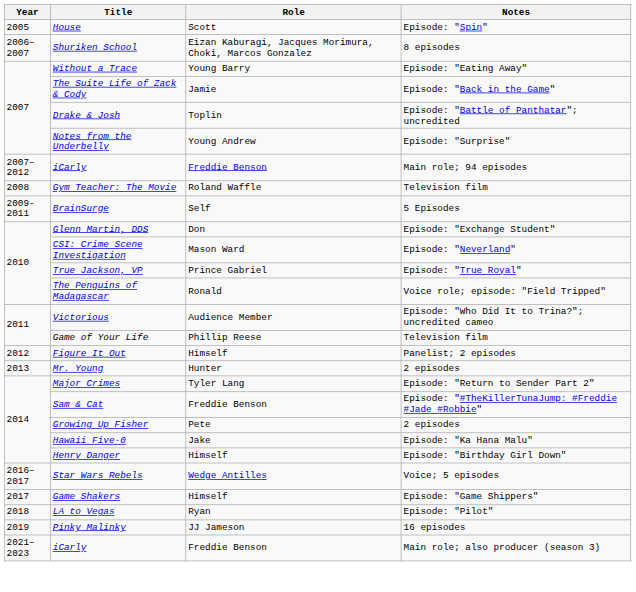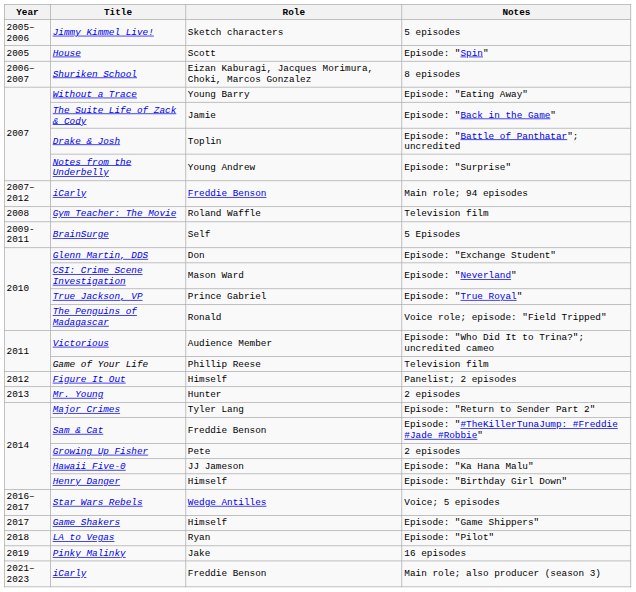 <table class="wikitable sortable">
 <tr>
 <th>Year</th>
 <th>Title</th>
 <th>Role</th>
 <th class="unsortable">Notes</th>
+</tr>
+<tr>
+<td>2005–2006</td>
+<td><em><a href='#'>Jimmy Kimmel Live!</a></em></td>
+<td>Sketch characters</td>
+<td>5 episodes</td>
 </tr>
 <tr>
 <td>2005</td>
 <td><em><a href='#'>House</a></em></td>
 <td>Scott</td>
 <td>Episode: "<a href='#'>Spin</a>"</td>
 </tr>
 <tr>
 <td>2006–2007</td>
 <td><em><a href='#'>Shuriken School</a></em></td>
 <td>Eizan Kaburagi, Jacques Morimura, Choki, Marcos Gonzalez</td>
 <td>8 episodes</td>
 </tr>
 <tr>
 <td rowspan=4>2007</td>
 <td><em><a href='#'>Without a Trace</a></em></td>
 <td>Young Barry</td>
 <td>Episode: "Eating Away"</td>
 </tr>
 <tr>
 <td><em><a href='#'>The Suite Life of Zack & Cody</a></em></td>
 <td>Jamie</td>
 <td>Episode: "<a href='#'>Back in the Game</a>"</td>
 </tr>
 <tr>
 <td><em><a href='#'>Drake & Josh</a></em></td>
 <td>Toplin</td>
 <td>Episode: "<a href='#'>Battle of Panthatar</a>"; uncredited</td>
 </tr>
 <tr>
 <td><em><a href='#'>Notes from the Underbelly</a></em></td>
 <td>Young Andrew</td>
 <td>Episode: "Surprise"</td>
 </tr>
 <tr>
 <td>2007–2012</td>
 <td><em><a href='#'>iCarly</a></em></td>
 <td><a href='#'>Freddie Benson</a></td>
 <td>Main role; 94 episodes</td>
 </tr>
 <tr>
 <td>2008</td>
 <td><em><a href='#'>Gym Teacher: The Movie</a></em></td>
 <td>Roland Waffle</td>
 <td>Television film</td>
 </tr>
 <tr>
 <td>2009-2011</td>
 <td><em><a href='#'>BrainSurge</a></em></td>
 <td>Self</td>
 <td>5 Episodes</td>
 </tr>
 <tr>
 <td rowspan=4>2010</td>
 <td><em><a href='#'>Glenn Martin, DDS</a></em></td>
 <td>Don</td>
 <td>Episode: "Exchange Student"</td>
 </tr>
 <tr>
 <td><em><a href='#'>CSI: Crime Scene Investigation</a></em></td>
 <td>Mason Ward</td>
 <td>Episode: "<a href='#'>Neverland</a>"</td>
 </tr>
 <tr>
 <td><em><a href='#'>True Jackson, VP</a></em></td>
 <td>Prince Gabriel</td>
 <td>Episode: "<a href='#'>True Royal</a>"</td>
 </tr>
 <tr>
 <td><em><a href='#'>The Penguins of Madagascar</a></em></td>
 <td>Ronald</td>
 <td>Voice role; episode: "Field Tripped"</td>
 </tr>
 <tr>
 <td rowspan=2>2011</td>
 <td><em><a href='#'>Victorious</a></em></td>
 <td>Audience Member</td>
 <td>Episode: "Who Did It to Trina?"; uncredited cameo</td>
 </tr>
 <tr>
 <td><em>Game of Your Life</em></td>
 <td>Phillip Reese</td>
 <td>Television film</td>
 </tr>
 <tr>
 <td>2012</td>
 <td><em><a href='#'>Figure It Out</a></em></td>
 <td>Himself</td>
 <td>Panelist; 2 episodes</td>
 </tr>
 <tr>
 <td>2013</td>
 <td><em><a href='#'>Mr. Young</a></em></td>
 <td>Hunter</td>
 <td>2 episodes</td>
 </tr>
 <tr>
 <td rowspan=5>2014</td>
 <td><em><a href='#'>Major Crimes</a></em></td>
 <td>Tyler Lang</td>
 <td>Episode: "Return to Sender Part 2"</td>
 </tr>
 <tr>
 <td><em><a href='#'>Sam & Cat</a></em></td>
 <td>Freddie Benson</td>
 <td>Episode: "<a href='#'>#TheKillerTunaJump: #Freddie #Jade #Robbie</a>"</td>
 </tr>
 <tr>
 <td><em><a href='#'>Growing Up Fisher</a></em></td>
 <td>Pete</td>
 <td>2 episodes</td>
 </tr>
 <tr>
 <td><em><a href='#'>Hawaii Five-0</a></em></td>
-<td>Jake</td>
+<td>JJ Jameson</td>
 <td>Episode: "Ka Hana Malu"</td>
 </tr>
 <tr>
 <td><em><a href='#'>Henry Danger</a></em></td>
 <td>Himself</td>
 <td>Episode: "Birthday Girl Down"</td>
 </tr>
 <tr>
 <td>2016–2017</td>
 <td><em><a href='#'>Star Wars Rebels</a></em></td>
 <td><a href='#'>Wedge Antilles</a></td>
 <td>Voice; 5 episodes</td>
 </tr>
 <tr>
 <td>2017</td>
 <td><em><a href='#'>Game Shakers</a></em></td>
 <td>Himself </td>
 <td>Episode: "Game Shippers"</td>
 </tr>
 <tr>
 <td>2018</td>
 <td><em><a href='#'>LA to Vegas</a></em></td>
 <td>Ryan</td>
 <td>Episode: "Pilot"</td>
 </tr>
 <tr>
 <td>2019</td>
 <td><em><a href='#'>Pinky Malinky</a></em></td>
-<td>JJ Jameson</td>
+<td>Jake</td>
 <td>16 episodes</td>
 </tr>
 <tr>
 <td>2021–2023</td>
 <td><em><a href='#'>iCarly</a></td>
 <td>Freddie Benson</td>
 <td>Main role; also producer (season 3)</td>
 </tr>
 </table>
